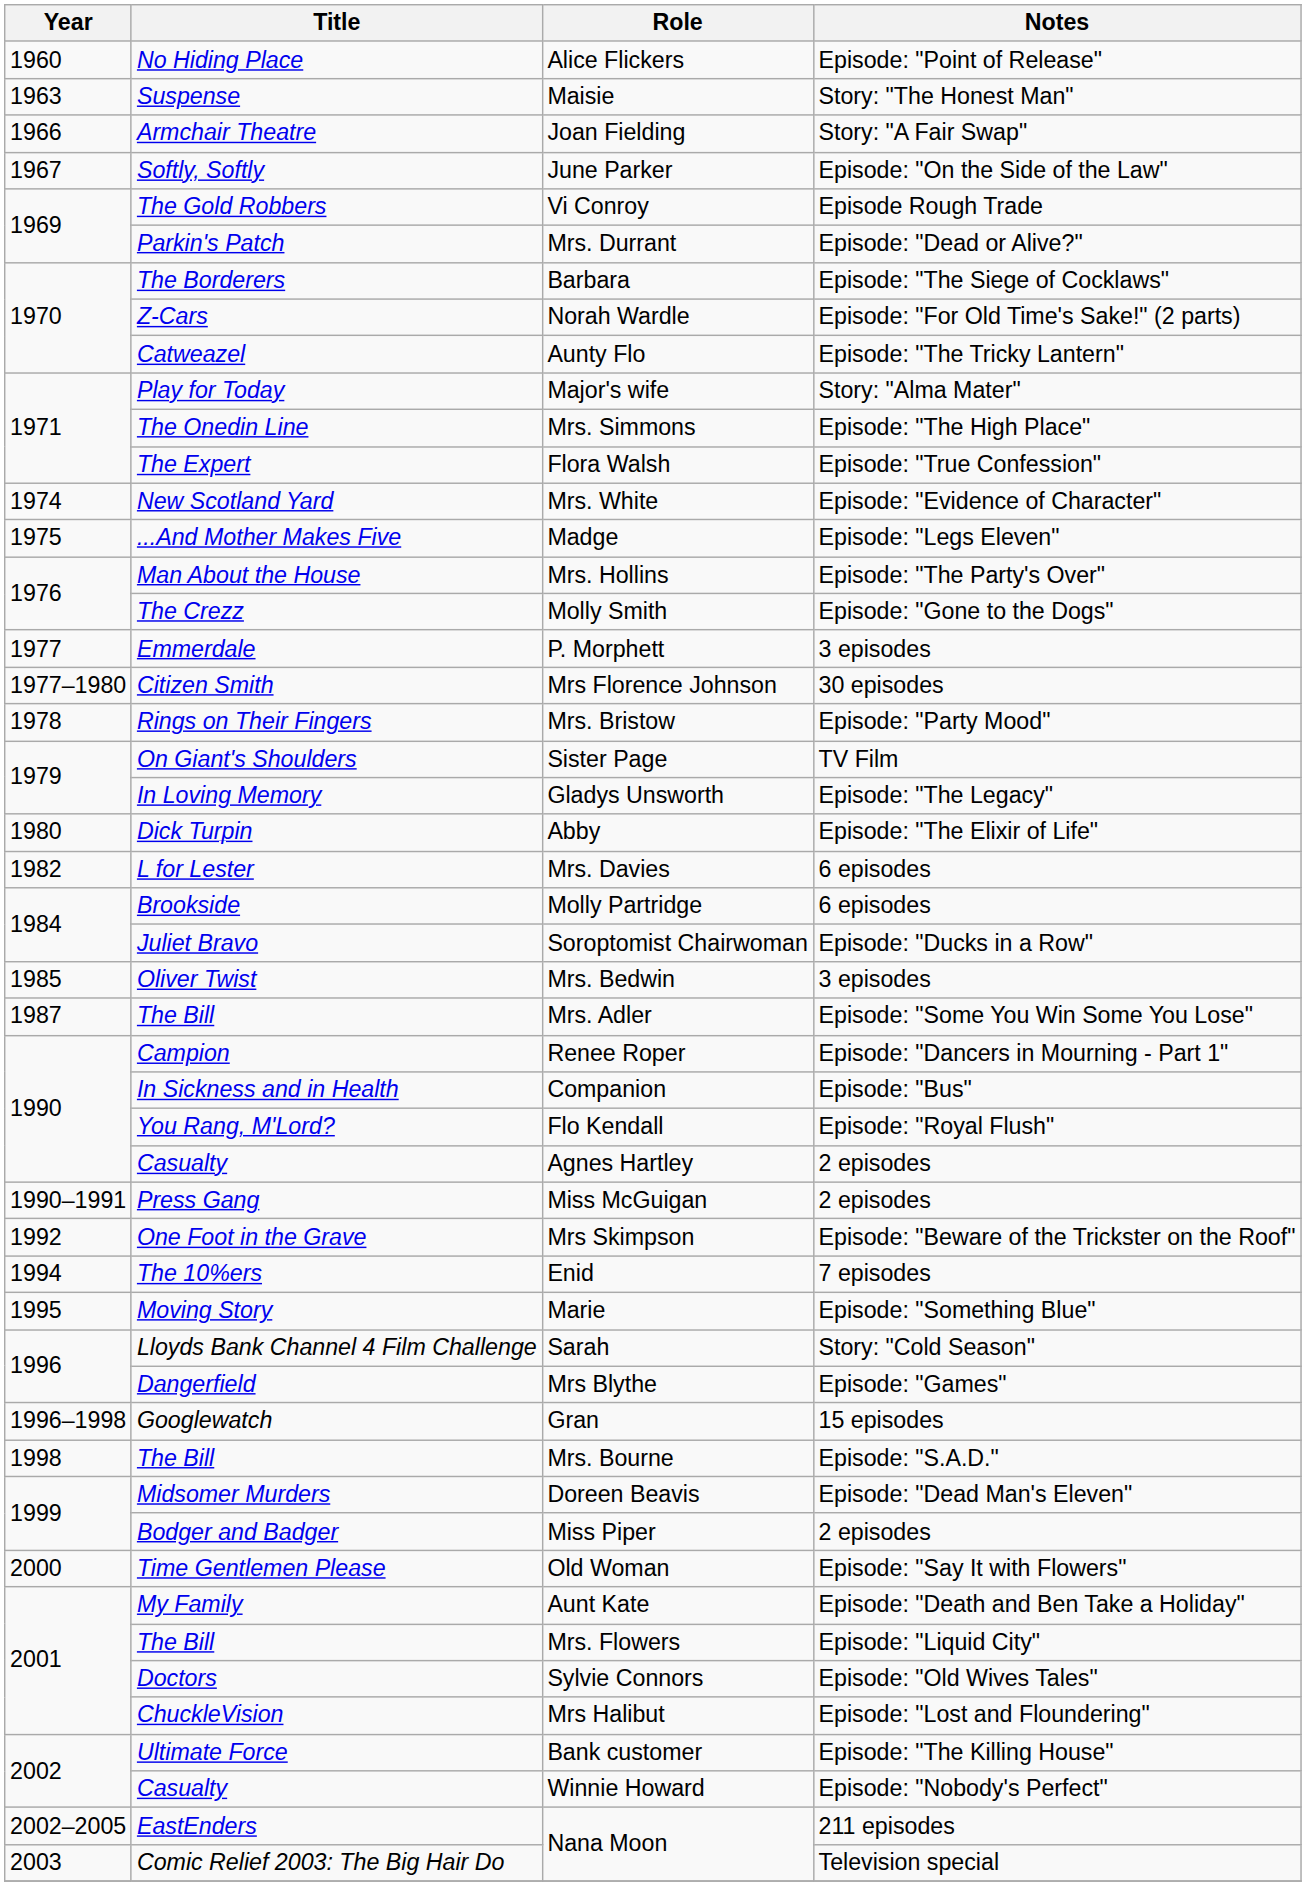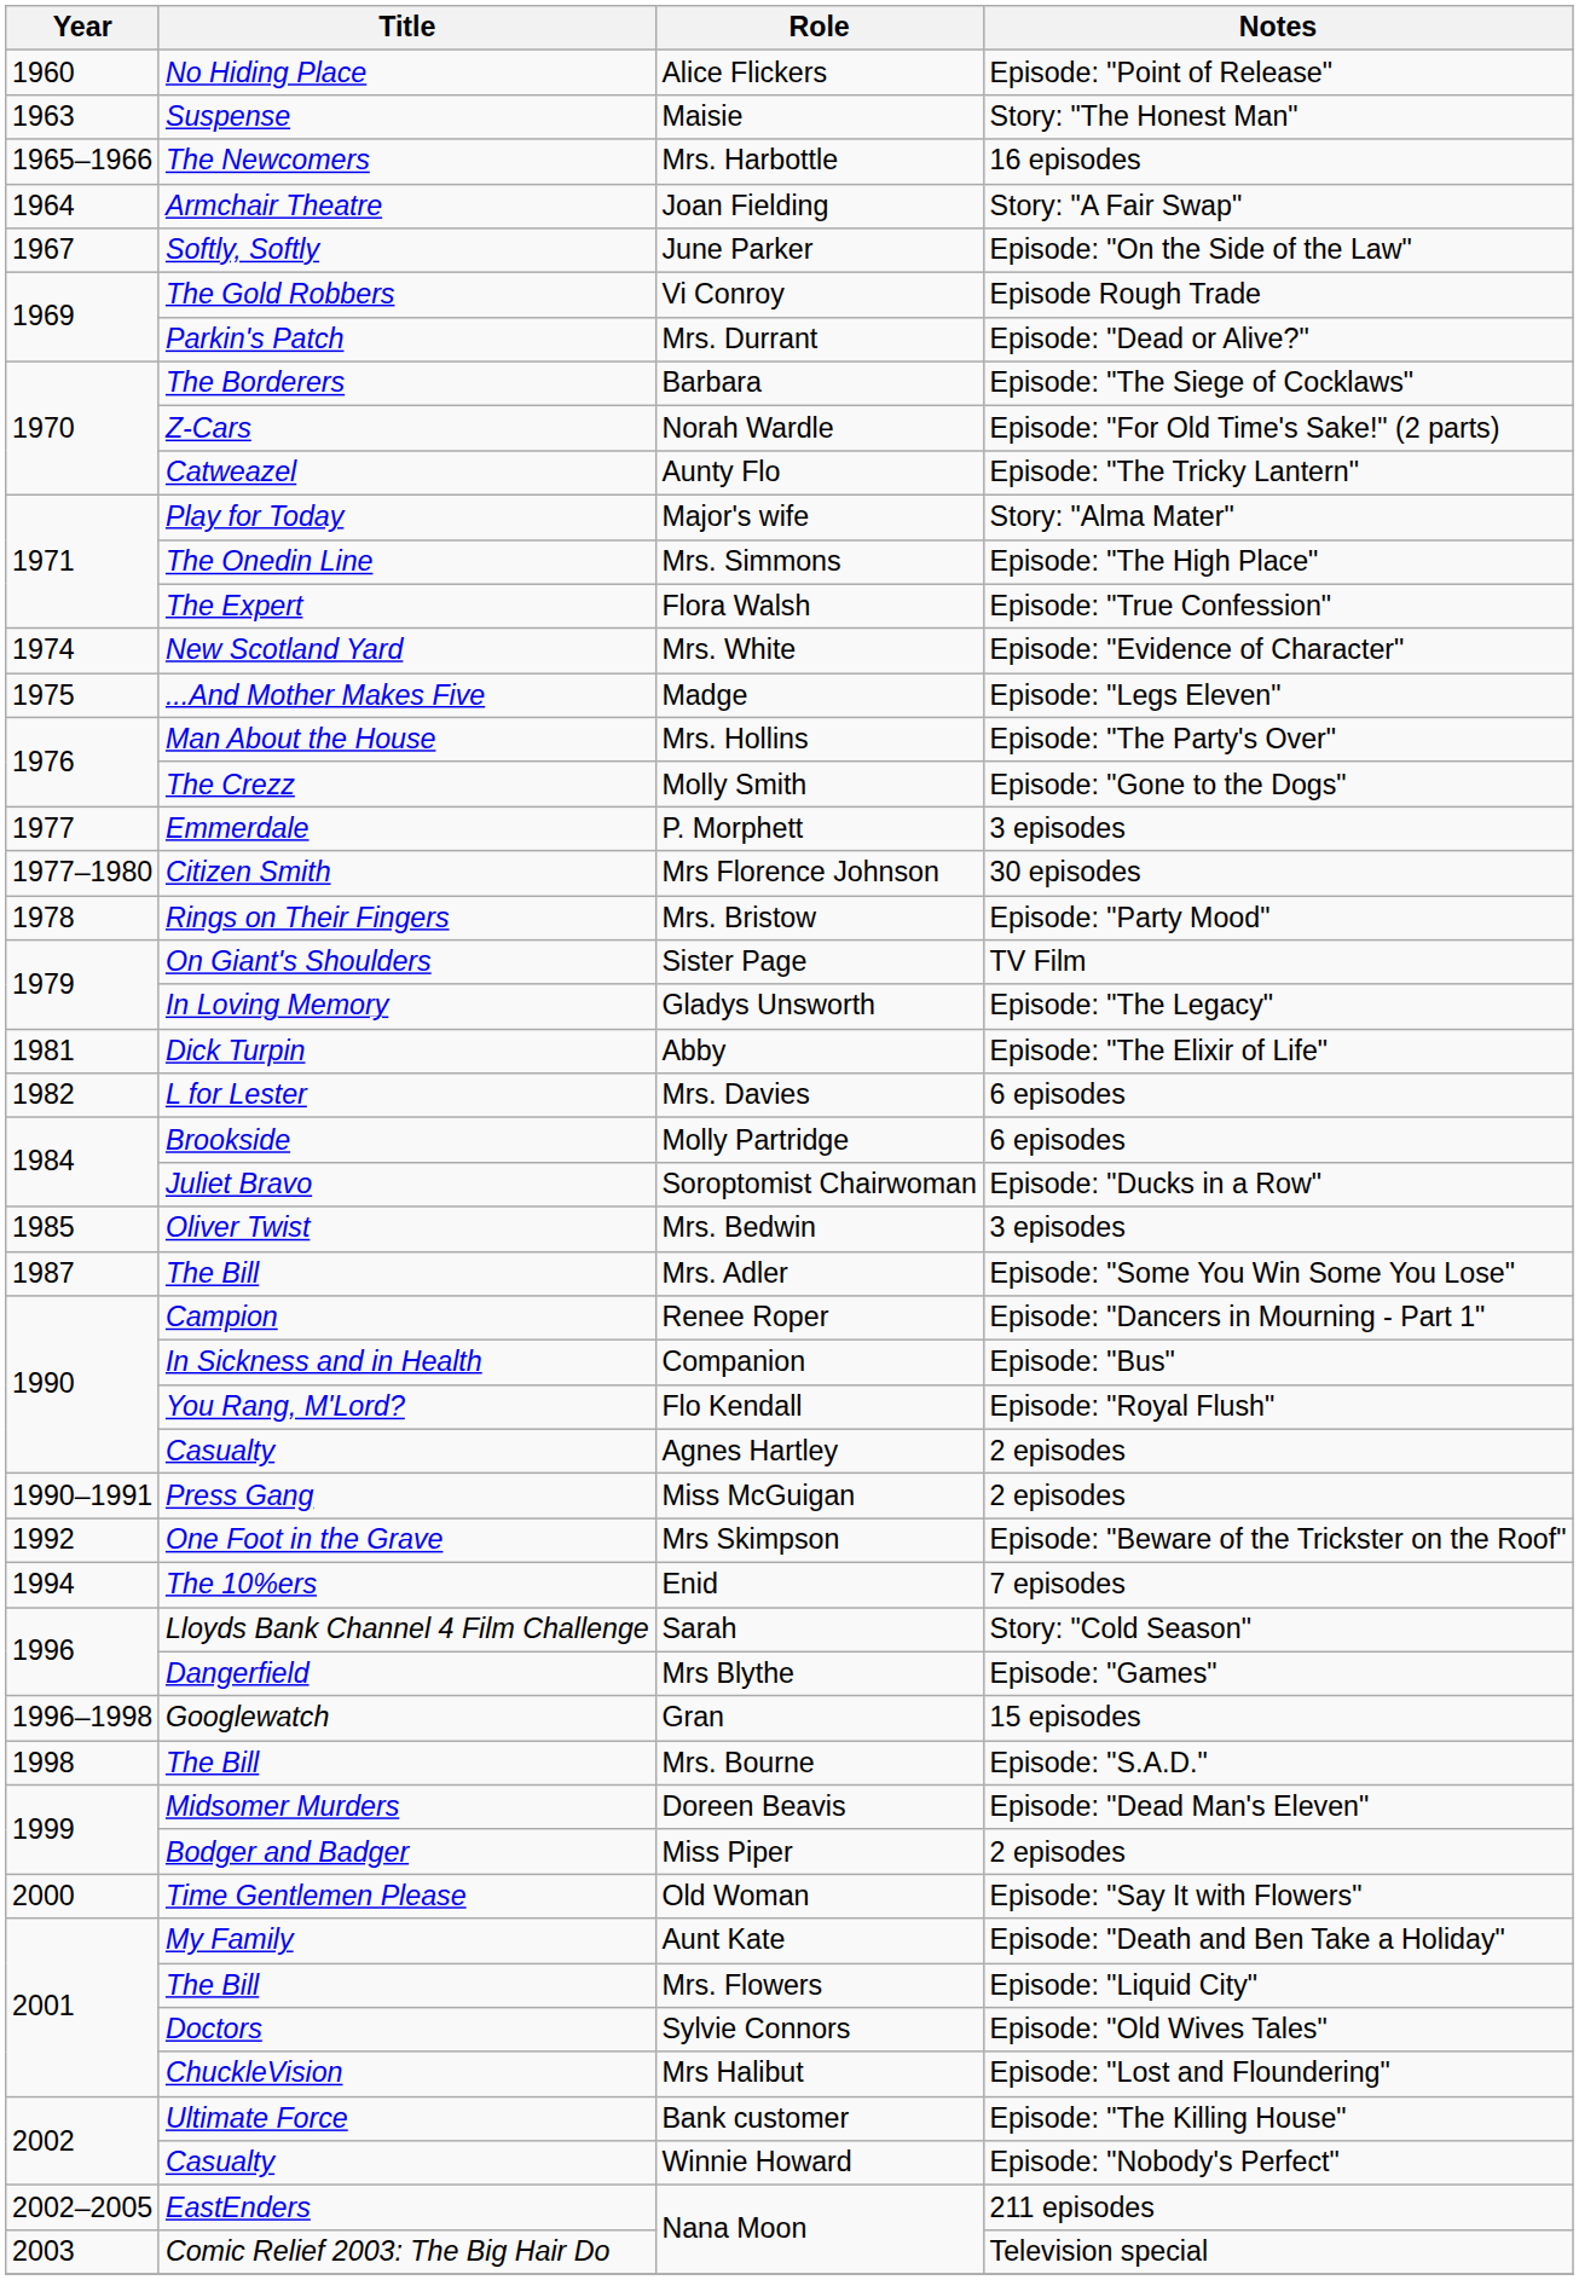 <table class="wikitable sortable">
 <tr>
 <th>Year</th>
 <th>Title</th>
 <th>Role</th>
 <th>Notes</th>
 </tr>
 <tr>
 <td>1960</td>
 <td><em><a href='#'>No Hiding Place</a></em></td>
 <td>Alice Flickers</td>
 <td>Episode: "Point of Release"</td>
 </tr>
 <tr>
 <td>1963</td>
 <td><em><a href='#'>Suspense</a></em></td>
 <td>Maisie</td>
 <td>Story: "The Honest Man"</td>
 </tr>
 <tr>
-<td>1966</td>
+<td>1965–1966</td>
+<td><em><a href='#'>The Newcomers</a></em></td>
+<td>Mrs. Harbottle</td>
+<td>16 episodes</td>
+</tr>
+<tr>
+<td>1964</td>
 <td><em><a href='#'>Armchair Theatre</a></em></td>
 <td>Joan Fielding</td>
 <td>Story: "A Fair Swap"</td>
 </tr>
 <tr>
 <td>1967</td>
 <td><em><a href='#'>Softly, Softly</a></em></td>
 <td>June Parker</td>
 <td>Episode: "On the Side of the Law"</td>
 </tr>
 <tr>
 <td rowspan="2">1969</td>
 <td><em><a href='#'>The Gold Robbers</a></em></td>
 <td>Vi Conroy</td>
 <td>Episode Rough Trade</td>
 </tr>
 <tr>
 <td><em><a href='#'>Parkin's Patch</a></em></td>
 <td>Mrs. Durrant</td>
 <td>Episode: "Dead or Alive?"</td>
 </tr>
 <tr>
 <td rowspan="3">1970</td>
 <td><em><a href='#'>The Borderers</a></em></td>
 <td>Barbara</td>
 <td>Episode: "The Siege of Cocklaws"</td>
 </tr>
 <tr>
 <td><em><a href='#'>Z-Cars</a></em></td>
 <td>Norah Wardle</td>
 <td>Episode: "For Old Time's Sake!" (2 parts)</td>
 </tr>
 <tr>
 <td><em><a href='#'>Catweazel</a></em></td>
 <td>Aunty Flo</td>
 <td>Episode: "The Tricky Lantern"</td>
 </tr>
 <tr>
 <td rowspan="3">1971</td>
 <td><em><a href='#'>Play for Today</a></em></td>
 <td>Major's wife</td>
 <td>Story: "Alma Mater"</td>
 </tr>
 <tr>
 <td><em><a href='#'>The Onedin Line</a></em></td>
 <td>Mrs. Simmons</td>
 <td>Episode: "The High Place"</td>
 </tr>
 <tr>
 <td><em><a href='#'>The Expert</a></em></td>
 <td>Flora Walsh</td>
 <td>Episode: "True Confession"</td>
 </tr>
 <tr>
 <td>1974</td>
 <td><em><a href='#'>New Scotland Yard</a></em></td>
 <td>Mrs. White</td>
 <td>Episode: "Evidence of Character"</td>
 </tr>
 <tr>
 <td>1975</td>
 <td><em><a href='#'>...And Mother Makes Five</a></em></td>
 <td>Madge</td>
 <td>Episode: "Legs Eleven"</td>
 </tr>
 <tr>
 <td rowspan="2">1976</td>
 <td><em><a href='#'>Man About the House</a></em></td>
 <td>Mrs. Hollins</td>
 <td>Episode: "The Party's Over"</td>
 </tr>
 <tr>
 <td><em><a href='#'>The Crezz</a></em></td>
 <td>Molly Smith</td>
 <td>Episode: "Gone to the Dogs"</td>
 </tr>
 <tr>
 <td>1977</td>
 <td><em><a href='#'>Emmerdale</a></em></td>
 <td>P. Morphett</td>
 <td>3 episodes</td>
 </tr>
 <tr>
 <td>1977–1980</td>
 <td><em><a href='#'>Citizen Smith</a></em></td>
 <td>Mrs Florence Johnson</td>
 <td>30 episodes</td>
 </tr>
 <tr>
 <td>1978</td>
 <td><em><a href='#'>Rings on Their Fingers</a></em></td>
 <td>Mrs. Bristow</td>
 <td>Episode: "Party Mood"</td>
 </tr>
 <tr>
 <td rowspan="2">1979</td>
 <td><em><a href='#'>On Giant's Shoulders</a></em></td>
 <td>Sister Page</td>
 <td>TV Film</td>
 </tr>
 <tr>
 <td><em><a href='#'>In Loving Memory</a></em></td>
 <td>Gladys Unsworth</td>
 <td>Episode: "The Legacy"</td>
 </tr>
 <tr>
-<td>1980</td>
+<td>1981</td>
 <td><em><a href='#'>Dick Turpin</a></em></td>
 <td>Abby</td>
 <td>Episode: "The Elixir of Life"</td>
 </tr>
 <tr>
 <td>1982</td>
 <td><em><a href='#'>L for Lester</a></em></td>
 <td>Mrs. Davies</td>
 <td>6 episodes</td>
 </tr>
 <tr>
 <td rowspan="2">1984</td>
 <td><em><a href='#'>Brookside</a></em></td>
 <td>Molly Partridge</td>
 <td>6 episodes</td>
 </tr>
 <tr>
 <td><em><a href='#'>Juliet Bravo</a></em></td>
 <td>Soroptomist Chairwoman</td>
 <td>Episode: "Ducks in a Row"</td>
 </tr>
 <tr>
 <td>1985</td>
 <td><a href='#'><em>Oliver Twist</em></a></td>
 <td>Mrs. Bedwin</td>
 <td>3 episodes</td>
 </tr>
 <tr>
 <td>1987</td>
 <td><em><a href='#'>The Bill</a></em></td>
 <td>Mrs. Adler</td>
 <td>Episode: "Some You Win Some You Lose"</td>
 </tr>
 <tr>
 <td rowspan="4">1990</td>
 <td><em><a href='#'>Campion</a></em></td>
 <td>Renee Roper</td>
 <td>Episode: "Dancers in Mourning - Part 1"</td>
 </tr>
 <tr>
 <td><em><a href='#'>In Sickness and in Health</a></em></td>
 <td>Companion</td>
 <td>Episode: "Bus"</td>
 </tr>
 <tr>
 <td><em><a href='#'>You Rang, M'Lord?</a></em></td>
 <td>Flo Kendall</td>
 <td>Episode: "Royal Flush"</td>
 </tr>
 <tr>
 <td><em><a href='#'>Casualty</a></em></td>
 <td>Agnes Hartley</td>
 <td>2 episodes</td>
 </tr>
 <tr>
 <td>1990–1991</td>
 <td><em><a href='#'>Press Gang</a></em></td>
 <td>Miss McGuigan</td>
 <td>2 episodes</td>
 </tr>
 <tr>
 <td>1992</td>
 <td><em><a href='#'>One Foot in the Grave</a></em></td>
 <td>Mrs Skimpson</td>
 <td>Episode: "Beware of the Trickster on the Roof"</td>
 </tr>
 <tr>
 <td>1994</td>
 <td><em><a href='#'>The 10%ers</a></em></td>
 <td>Enid</td>
 <td>7 episodes</td>
-</tr>
-<tr>
-<td>1995</td>
-<td><em><a href='#'>Moving Story</a></em></td>
-<td>Marie</td>
-<td>Episode: "Something Blue"</td>
 </tr>
 <tr>
 <td rowspan="2">1996</td>
 <td><em>Lloyds Bank Channel 4 Film Challenge</em></td>
 <td>Sarah</td>
 <td>Story: "Cold Season"</td>
 </tr>
 <tr>
 <td><em><a href='#'>Dangerfield</a></em></td>
 <td>Mrs Blythe</td>
 <td>Episode: "Games"</td>
 </tr>
 <tr>
 <td>1996–1998</td>
 <td><em>Googlewatch</em></td>
 <td>Gran</td>
 <td>15 episodes</td>
 </tr>
 <tr>
 <td>1998</td>
 <td><em><a href='#'>The Bill</a></em></td>
 <td>Mrs. Bourne</td>
 <td>Episode: "S.A.D."</td>
 </tr>
 <tr>
 <td rowspan="2">1999</td>
 <td><em><a href='#'>Midsomer Murders</a></em></td>
 <td>Doreen Beavis</td>
 <td>Episode: "Dead Man's Eleven"</td>
 </tr>
 <tr>
 <td><em><a href='#'>Bodger and Badger</a></em></td>
 <td>Miss Piper</td>
 <td>2 episodes</td>
 </tr>
 <tr>
 <td>2000</td>
 <td><em><a href='#'>Time Gentlemen Please</a></em></td>
 <td>Old Woman</td>
 <td>Episode: "Say It with Flowers"</td>
 </tr>
 <tr>
 <td rowspan="4">2001</td>
 <td><em><a href='#'>My Family</a></em></td>
 <td>Aunt Kate</td>
 <td>Episode: "Death and Ben Take a Holiday"</td>
 </tr>
 <tr>
 <td><em><a href='#'>The Bill</a></em></td>
 <td>Mrs. Flowers</td>
 <td>Episode: "Liquid City"</td>
 </tr>
 <tr>
 <td><em><a href='#'>Doctors</a></em></td>
 <td>Sylvie Connors</td>
 <td>Episode: "Old Wives Tales"</td>
 </tr>
 <tr>
 <td><em><a href='#'>ChuckleVision</a></em></td>
 <td>Mrs Halibut</td>
 <td>Episode: "Lost and Floundering"</td>
 </tr>
 <tr>
 <td rowspan="2">2002</td>
 <td><em><a href='#'>Ultimate Force</a></em></td>
 <td>Bank customer</td>
 <td>Episode: "The Killing House"</td>
 </tr>
 <tr>
 <td><em><a href='#'>Casualty</a></em></td>
 <td>Winnie Howard</td>
 <td>Episode: "Nobody's Perfect"</td>
 </tr>
 <tr>
 <td>2002–2005</td>
 <td><em><a href='#'>EastEnders</a></em></td>
 <td rowspan="2">Nana Moon</td>
 <td>211 episodes</td>
 </tr>
 <tr>
 <td>2003</td>
 <td><em>Comic Relief 2003: The Big Hair Do</em></td>
 <td>Television special</td>
 </tr>
 <tr>
 </tr>
 </table>
